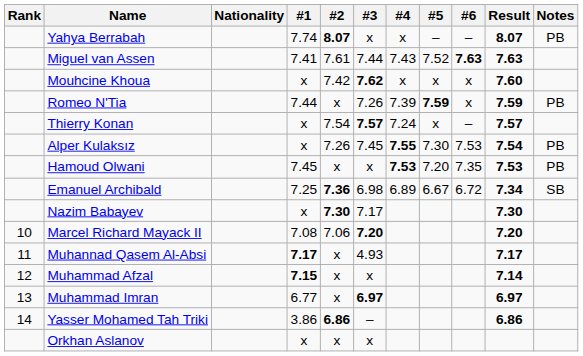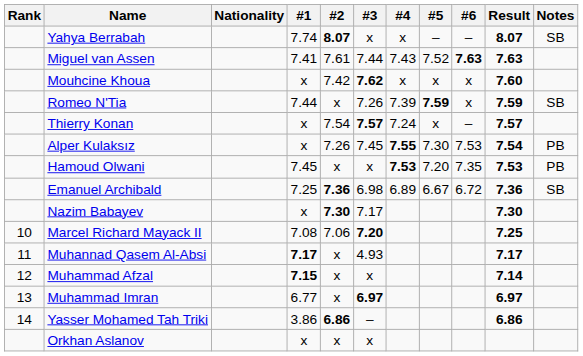 <table class="wikitable sortable" style="text-align:center;font-size:95%">
 <tr>
 <th>Rank</th>
 <th>Name</th>
 <th>Nationality</th>
 <th>#1</th>
 <th>#2</th>
 <th>#3</th>
 <th>#4</th>
 <th>#5</th>
 <th>#6</th>
 <th>Result</th>
 <th>Notes</th>
 </tr>
 <tr>
 <td></td>
 <td align=left><a href='#'>Yahya Berrabah</a></td>
 <td align=left></td>
 <td>7.74</td>
 <td><strong>8.07</strong></td>
 <td>x</td>
 <td>x</td>
 <td>–</td>
 <td>–</td>
 <td><strong>8.07</strong></td>
-<td>PB</td>
+<td>SB</td>
 </tr>
 <tr>
 <td></td>
 <td align=left><a href='#'>Miguel van Assen</a></td>
 <td align=left></td>
 <td>7.41</td>
 <td>7.61</td>
 <td>7.44</td>
 <td>7.43</td>
 <td>7.52</td>
 <td><strong>7.63</strong></td>
 <td><strong>7.63</strong></td>
 <td></td>
 </tr>
 <tr>
 <td></td>
 <td align=left><a href='#'>Mouhcine Khoua</a></td>
 <td align=left></td>
 <td>x</td>
 <td>7.42</td>
 <td><strong>7.62</strong></td>
 <td>x</td>
 <td>x</td>
 <td>x</td>
 <td><strong>7.60</strong></td>
 <td></td>
 </tr>
 <tr>
 <td></td>
 <td align=left><a href='#'>Romeo N'Tia</a></td>
 <td align=left></td>
 <td>7.44</td>
 <td>x</td>
 <td>7.26</td>
 <td>7.39</td>
 <td><strong>7.59</strong></td>
 <td>x</td>
 <td><strong>7.59</strong></td>
-<td>PB</td>
+<td>SB</td>
 </tr>
 <tr>
 <td></td>
 <td align=left><a href='#'>Thierry Konan</a></td>
 <td align=left></td>
 <td>x</td>
 <td>7.54</td>
 <td><strong>7.57</strong></td>
 <td>7.24</td>
 <td>x</td>
 <td>–</td>
 <td><strong>7.57</strong></td>
 <td></td>
 </tr>
 <tr>
 <td></td>
 <td align=left><a href='#'>Alper Kulaksız</a></td>
 <td align=left></td>
 <td>x</td>
 <td>7.26</td>
 <td>7.45</td>
 <td><strong>7.55</strong></td>
 <td>7.30</td>
 <td>7.53</td>
 <td><strong>7.54</strong></td>
 <td>PB</td>
 </tr>
 <tr>
 <td></td>
 <td align=left><a href='#'>Hamoud Olwani</a></td>
 <td align=left></td>
 <td>7.45</td>
 <td>x</td>
 <td>x</td>
 <td><strong>7.53</strong></td>
 <td>7.20</td>
 <td>7.35</td>
 <td><strong>7.53</strong></td>
 <td>PB</td>
 </tr>
 <tr>
 <td></td>
 <td align=left><a href='#'>Emanuel Archibald</a></td>
 <td align=left></td>
 <td>7.25</td>
 <td><strong>7.36</strong></td>
 <td>6.98</td>
 <td>6.89</td>
 <td>6.67</td>
 <td>6.72</td>
-<td><strong>7.34</strong></td>
+<td><strong>7.36</strong></td>
 <td>SB</td>
 </tr>
 <tr>
 <td></td>
 <td align=left><a href='#'>Nazim Babayev</a></td>
 <td align=left></td>
 <td>x</td>
 <td><strong>7.30</strong></td>
 <td>7.17</td>
 <td></td>
 <td></td>
 <td></td>
 <td><strong>7.30</strong></td>
 <td></td>
 </tr>
 <tr>
 <td>10</td>
 <td align=left><a href='#'>Marcel Richard Mayack II</a></td>
 <td align=left></td>
 <td>7.08</td>
 <td>7.06</td>
 <td><strong>7.20</strong></td>
 <td></td>
 <td></td>
 <td></td>
-<td><strong>7.20</strong></td>
+<td><strong>7.25</strong></td>
 <td></td>
 </tr>
 <tr>
 <td>11</td>
 <td align=left><a href='#'>Muhannad Qasem Al-Absi</a></td>
 <td align=left></td>
 <td><strong>7.17</strong></td>
 <td>x</td>
 <td>4.93</td>
 <td></td>
 <td></td>
 <td></td>
 <td><strong>7.17</strong></td>
 <td></td>
 </tr>
 <tr>
 <td>12</td>
 <td align=left><a href='#'>Muhammad Afzal</a></td>
 <td align=left></td>
 <td><strong>7.15</strong></td>
 <td>x</td>
 <td>x</td>
 <td></td>
 <td></td>
 <td></td>
 <td><strong>7.14</strong></td>
 <td></td>
 </tr>
 <tr>
 <td>13</td>
 <td align=left><a href='#'>Muhammad Imran</a></td>
 <td align=left></td>
 <td>6.77</td>
 <td>x</td>
 <td><strong>6.97</strong></td>
 <td></td>
 <td></td>
 <td></td>
 <td><strong>6.97</strong></td>
 <td></td>
 </tr>
 <tr>
 <td>14</td>
 <td align=left><a href='#'>Yasser Mohamed Tah Triki</a></td>
 <td align=left></td>
 <td>3.86</td>
 <td><strong>6.86</strong></td>
 <td>–</td>
 <td></td>
 <td></td>
 <td></td>
 <td><strong>6.86</strong></td>
 <td></td>
 </tr>
 <tr>
 <td></td>
 <td align=left><a href='#'>Orkhan Aslanov</a></td>
 <td align=left></td>
 <td>x</td>
 <td>x</td>
 <td>x</td>
 <td></td>
 <td></td>
 <td></td>
 <td><strong></strong></td>
 <td></td>
 </tr>
 </table>
